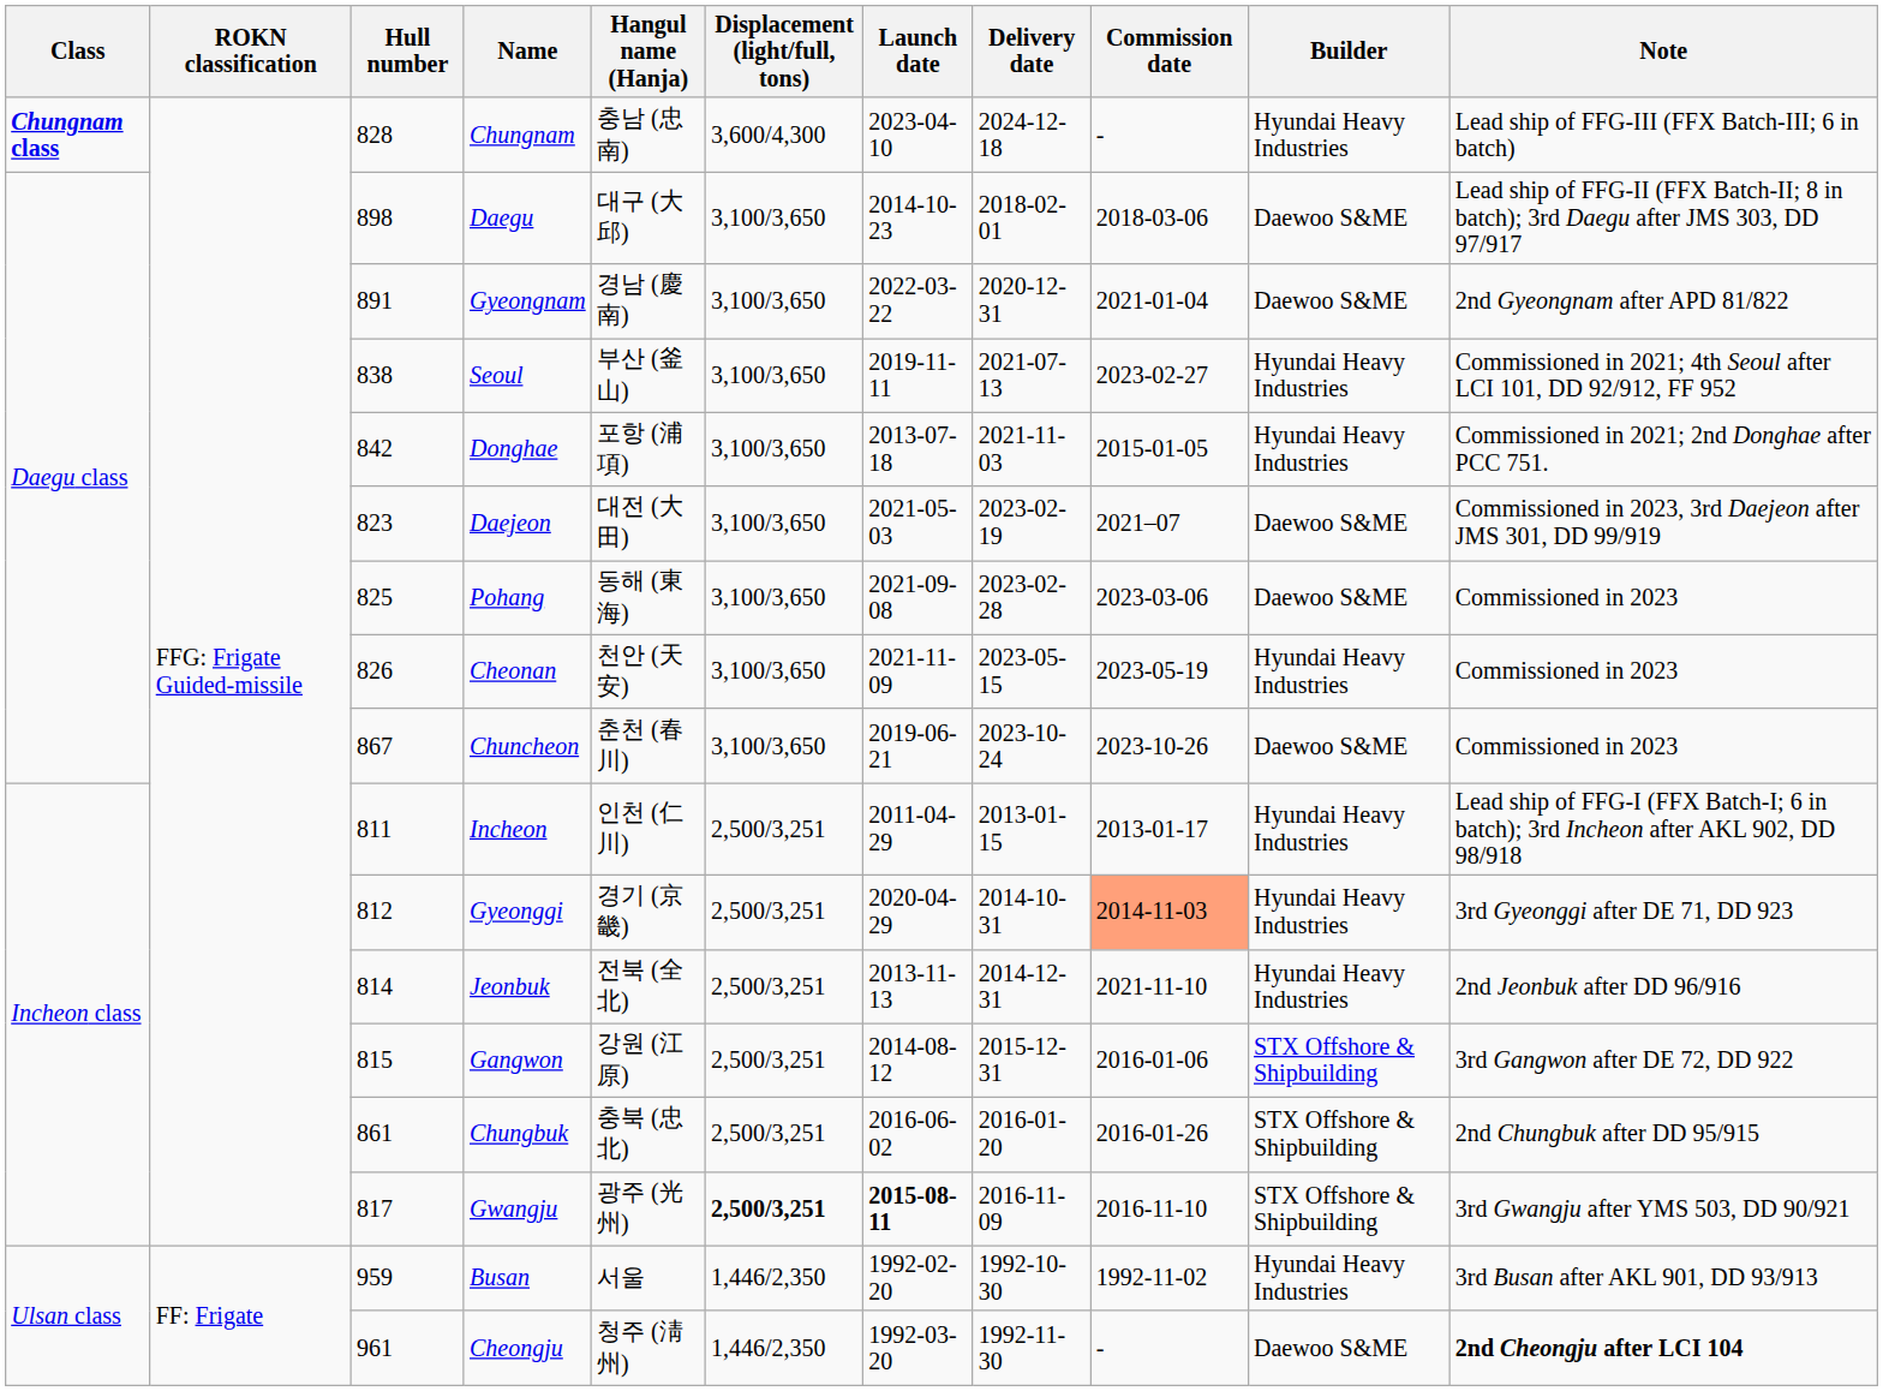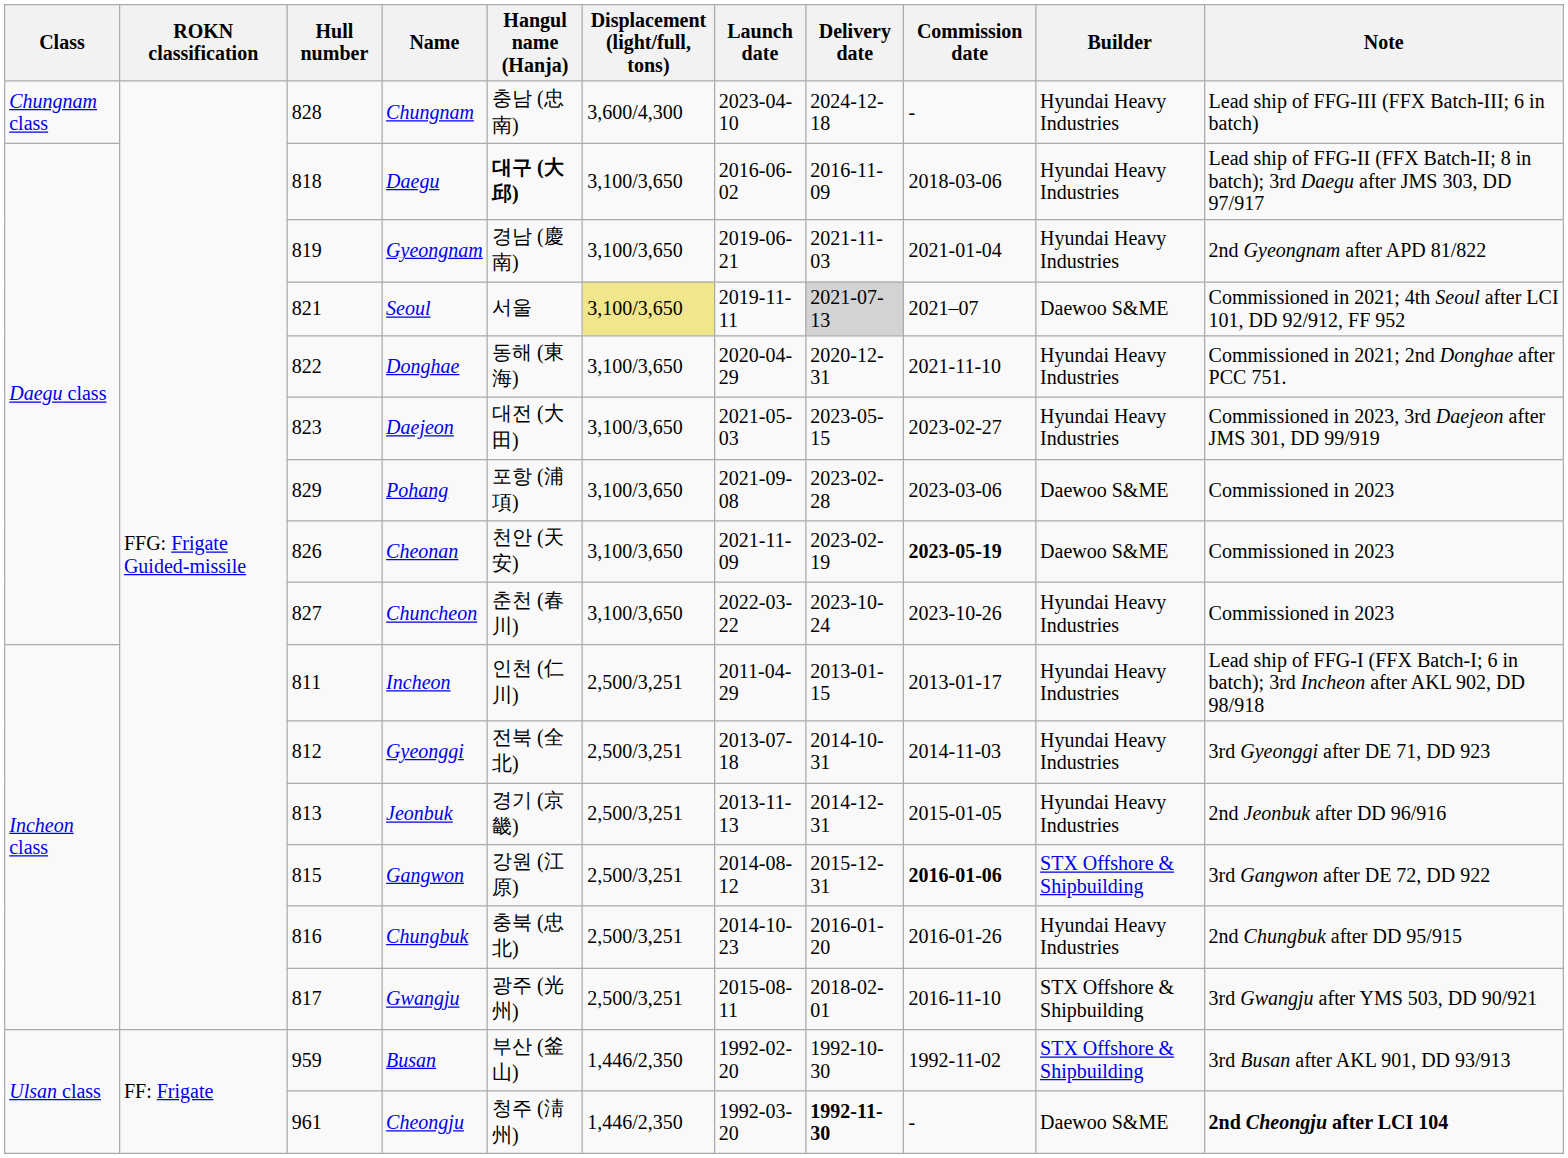 <table class="wikitable">
 <tr>
 <th>Class</th>
 <th>ROKN classification</th>
 <th>Hull number</th>
 <th>Name</th>
 <th>Hangul name<br>(Hanja)</th>
 <th>Displacement<br>(light/full, tons)</th>
 <th>Launch date</th>
 <th>Delivery date</th>
 <th>Commission date</th>
 <th>Builder</th>
 <th>Note</th>
 </tr>
 <tr>
-<td rowspan="1"><strong><a href='#'><em>Chungnam</em> class</a></strong></td>
+<td rowspan="1"><a href='#'><em>Chungnam</em> class</a></td>
 <td rowspan="15">FFG: <a href='#'>Frigate Guided-missile</a></td>
 <td>828</td>
 <td><a href='#'><em>Chungnam</em></a></td>
 <td>충남 (忠南)</td>
 <td>3,600/4,300</td>
 <td>2023-04-10</td>
 <td>2024-12-18</td>
 <td>-</td>
 <td>Hyundai Heavy Industries</td>
 <td>Lead ship of FFG-III (FFX Batch-III; 6 in batch)</td>
 </tr>
 <tr>
 <td rowspan="8"><a href='#'><em>Daegu</em> class</a><small></small></td>
-<td>898</td>
+<td>818</td>
 <td><a href='#'><em>Daegu</em></a></td>
-<td>대구 (大邱)</td>
+<td><strong>대구 (大邱)</strong></td>
 <td>3,100/3,650</td>
-<td>2014-10-23</td>
-<td>2018-02-01</td>
+<td>2016-06-02</td>
+<td>2016-11-09</td>
 <td>2018-03-06</td>
-<td>Daewoo S&ME</td>
+<td>Hyundai Heavy Industries</td>
 <td>Lead ship of FFG-II (FFX Batch-II; 8 in batch); 3rd <em>Daegu</em> after JMS 303, DD 97/917</td>
 </tr>
 <tr>
-<td>891</td>
+<td>819</td>
 <td><a href='#'><em>Gyeongnam</em></a></td>
 <td>경남 (慶南)</td>
 <td>3,100/3,650</td>
-<td>2022-03-22</td>
-<td>2020-12-31</td>
+<td>2019-06-21</td>
+<td>2021-11-03</td>
 <td>2021-01-04</td>
-<td>Daewoo S&ME</td>
+<td>Hyundai Heavy Industries</td>
 <td>2nd <em>Gyeongnam</em> after APD 81/822</td>
 </tr>
 <tr>
-<td>838</td>
+<td>821</td>
 <td><em><a href='#'>Seoul</a></em></td>
-<td>부산 (釜山)</td>
-<td>3,100/3,650</td>
+<td>서울</td>
+<td style="background: khaki;">3,100/3,650</td>
 <td>2019-11-11</td>
-<td>2021-07-13</td>
-<td>2023-02-27</td>
-<td>Hyundai Heavy Industries</td>
+<td style="background: lightgrey;">2021-07-13</td>
+<td>2021–07</td>
+<td>Daewoo S&ME</td>
 <td>Commissioned in 2021; 4th <em>Seoul</em> after LCI 101, DD 92/912, FF 952</td>
 </tr>
 <tr>
-<td>842</td>
+<td>822</td>
 <td><em><a href='#'>Donghae</a></em></td>
-<td>포항 (浦項)</td>
+<td>동해 (東海)</td>
 <td>3,100/3,650</td>
-<td>2013-07-18</td>
-<td>2021-11-03</td>
-<td>2015-01-05</td>
+<td>2020-04-29</td>
+<td>2020-12-31</td>
+<td>2021-11-10</td>
 <td>Hyundai Heavy Industries</td>
 <td>Commissioned in 2021; 2nd <em>Donghae</em> after PCC 751.</td>
 </tr>
 <tr>
 <td>823</td>
 <td><em><a href='#'>Daejeon</a></em></td>
 <td>대전 (大田)</td>
 <td>3,100/3,650</td>
 <td>2021-05-03</td>
-<td>2023-02-19</td>
-<td>2021–07</td>
-<td>Daewoo S&ME</td>
+<td>2023-05-15</td>
+<td>2023-02-27</td>
+<td>Hyundai Heavy Industries</td>
 <td>Commissioned in 2023, 3rd <em>Daejeon</em> after JMS 301, DD 99/919</td>
 </tr>
 <tr>
-<td>825</td>
+<td>829</td>
 <td><em><a href='#'>Pohang</a></em></td>
-<td>동해 (東海)</td>
+<td>포항 (浦項)</td>
 <td>3,100/3,650</td>
 <td>2021-09-08</td>
 <td>2023-02-28</td>
 <td>2023-03-06</td>
 <td>Daewoo S&ME</td>
 <td>Commissioned in 2023</td>
 </tr>
 <tr>
 <td>826</td>
 <td><em><a href='#'>Cheonan</a></em></td>
 <td>천안 (天安)</td>
 <td>3,100/3,650</td>
 <td>2021-11-09</td>
-<td>2023-05-15</td>
-<td>2023-05-19</td>
-<td>Hyundai Heavy Industries</td>
+<td>2023-02-19</td>
+<td><strong>2023-05-19</strong></td>
+<td>Daewoo S&ME</td>
 <td>Commissioned in 2023</td>
 </tr>
 <tr>
-<td>867</td>
+<td>827</td>
 <td><em><a href='#'>Chuncheon</a></em></td>
 <td>춘천 (春川)</td>
 <td>3,100/3,650</td>
-<td>2019-06-21</td>
+<td>2022-03-22</td>
 <td>2023-10-24</td>
 <td>2023-10-26</td>
-<td>Daewoo S&ME</td>
+<td>Hyundai Heavy Industries</td>
 <td>Commissioned in 2023</td>
 </tr>
 <tr>
 <td rowspan="6"><a href='#'><em>Incheon</em> class</a></td>
 <td>811</td>
 <td><em><a href='#'>Incheon</a></em></td>
 <td>인천 (仁川)</td>
 <td>2,500/3,251</td>
 <td>2011-04-29</td>
 <td>2013-01-15</td>
 <td>2013-01-17</td>
 <td>Hyundai Heavy Industries</td>
 <td>Lead ship of  FFG-I (FFX Batch-I; 6 in batch); 3rd <em>Incheon</em> after AKL 902, DD 98/918</td>
 </tr>
 <tr>
 <td>812</td>
 <td><em><a href='#'>Gyeonggi</a></em></td>
-<td>경기 (京畿)</td>
+<td>전북 (全北)</td>
 <td>2,500/3,251</td>
-<td>2020-04-29</td>
+<td>2013-07-18</td>
 <td>2014-10-31</td>
-<td style="background: lightsalmon;">2014-11-03</td>
+<td>2014-11-03</td>
 <td>Hyundai Heavy Industries</td>
 <td>3rd <em>Gyeonggi</em> after DE 71, DD 923</td>
 </tr>
 <tr>
-<td>814</td>
+<td>813</td>
 <td><em><a href='#'>Jeonbuk</a></em></td>
-<td>전북 (全北)</td>
+<td>경기 (京畿)</td>
 <td>2,500/3,251</td>
 <td>2013-11-13</td>
 <td>2014-12-31</td>
-<td>2021-11-10</td>
+<td>2015-01-05</td>
 <td>Hyundai Heavy Industries</td>
 <td>2nd <em>Jeonbuk</em> after DD 96/916</td>
 </tr>
 <tr>
 <td>815</td>
 <td><em><a href='#'>Gangwon</a></em></td>
 <td>강원 (江原)</td>
 <td>2,500/3,251</td>
 <td>2014-08-12</td>
 <td>2015-12-31</td>
-<td>2016-01-06</td>
+<td><strong>2016-01-06</strong></td>
 <td><a href='#'>STX Offshore & Shipbuilding</a></td>
 <td>3rd <em>Gangwon</em> after DE 72, DD 922</td>
 </tr>
 <tr>
-<td>861</td>
+<td>816</td>
 <td><em><a href='#'>Chungbuk</a></em></td>
 <td>충북 (忠北)</td>
 <td>2,500/3,251</td>
-<td>2016-06-02</td>
+<td>2014-10-23</td>
 <td>2016-01-20</td>
 <td>2016-01-26</td>
-<td>STX Offshore & Shipbuilding</td>
+<td>Hyundai Heavy Industries</td>
 <td>2nd <em>Chungbuk</em> after DD 95/915</td>
 </tr>
 <tr>
 <td>817</td>
 <td><em><a href='#'>Gwangju</a></em></td>
 <td>광주 (光州)</td>
-<td><strong>2,500/3,251</strong></td>
-<td><strong>2015-08-11</strong></td>
-<td>2016-11-09</td>
+<td>2,500/3,251</td>
+<td>2015-08-11</td>
+<td>2018-02-01</td>
 <td>2016-11-10</td>
 <td>STX Offshore & Shipbuilding</td>
 <td>3rd <em>Gwangju</em> after YMS 503, DD 90/921</td>
 </tr>
 <tr>
 <td rowspan="4"><a href='#'><em>Ulsan</em> class</a><small></small></td>
 <td rowspan="4">FF: <a href='#'>Frigate</a></td>
 <td>959</td>
 <td><em><a href='#'>Busan</a></em></td>
-<td>서울</td>
+<td>부산 (釜山)</td>
 <td>1,446/2,350</td>
 <td>1992-02-20</td>
 <td>1992-10-30</td>
 <td>1992-11-02</td>
-<td>Hyundai Heavy Industries</td>
+<td><a href='#'>STX Offshore & Shipbuilding</a></td>
 <td>3rd <em>Busan</em> after AKL 901, DD 93/913</td>
 </tr>
 <tr>
 <td>961</td>
 <td><em><a href='#'>Cheongju</a></em></td>
 <td>청주 (淸州)</td>
 <td>1,446/2,350</td>
 <td>1992-03-20</td>
-<td>1992-11-30</td>
+<td><strong>1992-11-30</strong></td>
 <td>-</td>
 <td>Daewoo S&ME</td>
 <td><strong>2nd <em>Cheongju</em> after LCI 104</strong></td>
 </tr>
 </table>
